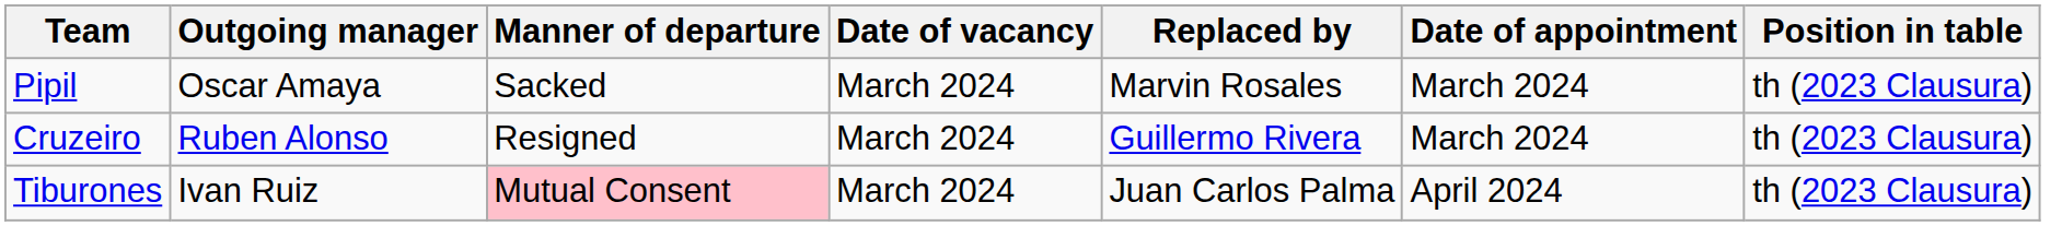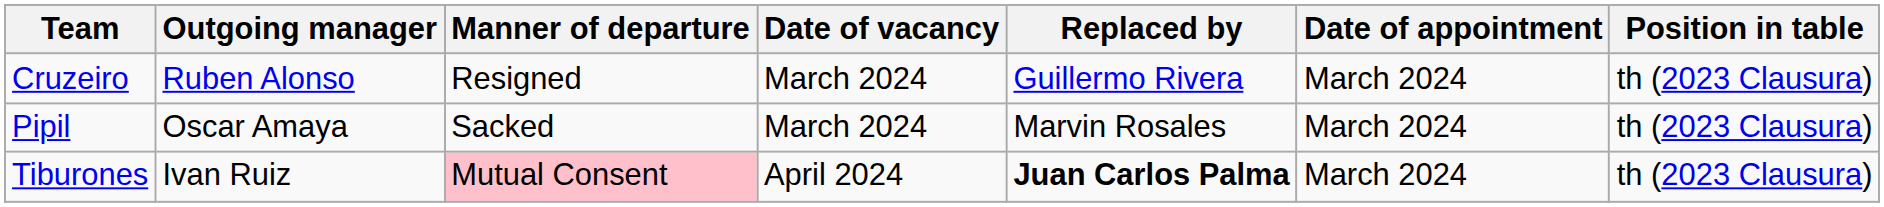 <table class="wikitable">
 <tr>
 <th>Team</th>
 <th>Outgoing manager</th>
 <th>Manner of departure</th>
 <th>Date of vacancy</th>
 <th>Replaced by</th>
 <th>Date of appointment</th>
 <th>Position in table</th>
 </tr>
 <tr>
+<td><a href='#'>Cruzeiro</a></td>
+<td> <a href='#'>Ruben Alonso</a></td>
+<td>Resigned</td>
+<td>March 2024</td>
+<td> <a href='#'>Guillermo Rivera</a></td>
+<td>March 2024</td>
+<td>th (<a href='#'>2023 Clausura</a>)</td>
+</tr>
+<tr>
 <td><a href='#'>Pipil</a></td>
 <td> Oscar Amaya</td>
 <td>Sacked</td>
 <td>March 2024</td>
 <td> Marvin Rosales</td>
 <td>March 2024</td>
 <td>th (<a href='#'>2023 Clausura</a>)</td>
 </tr>
 <tr>
-<td><a href='#'>Cruzeiro</a></td>
-<td> <a href='#'>Ruben Alonso</a></td>
-<td>Resigned</td>
-<td>March 2024</td>
-<td> <a href='#'>Guillermo Rivera</a></td>
+<td><a href='#'>Tiburones</a></td>
+<td> Ivan Ruiz</td>
+<td style="background: pink;">Mutual Consent</td>
+<td>April 2024</td>
+<td><strong> Juan Carlos Palma</strong></td>
 <td>March 2024</td>
 <td>th (<a href='#'>2023 Clausura</a>)</td>
 </tr>
-<tr>
-<td><a href='#'>Tiburones</a></td>
-<td> Ivan Ruiz</td>
-<td style="background: pink;">Mutual Consent</td>
-<td>March 2024</td>
-<td> Juan Carlos Palma</td>
-<td>April 2024</td>
-<td>th (<a href='#'>2023 Clausura</a>)</td>
-</tr>
 </table>
